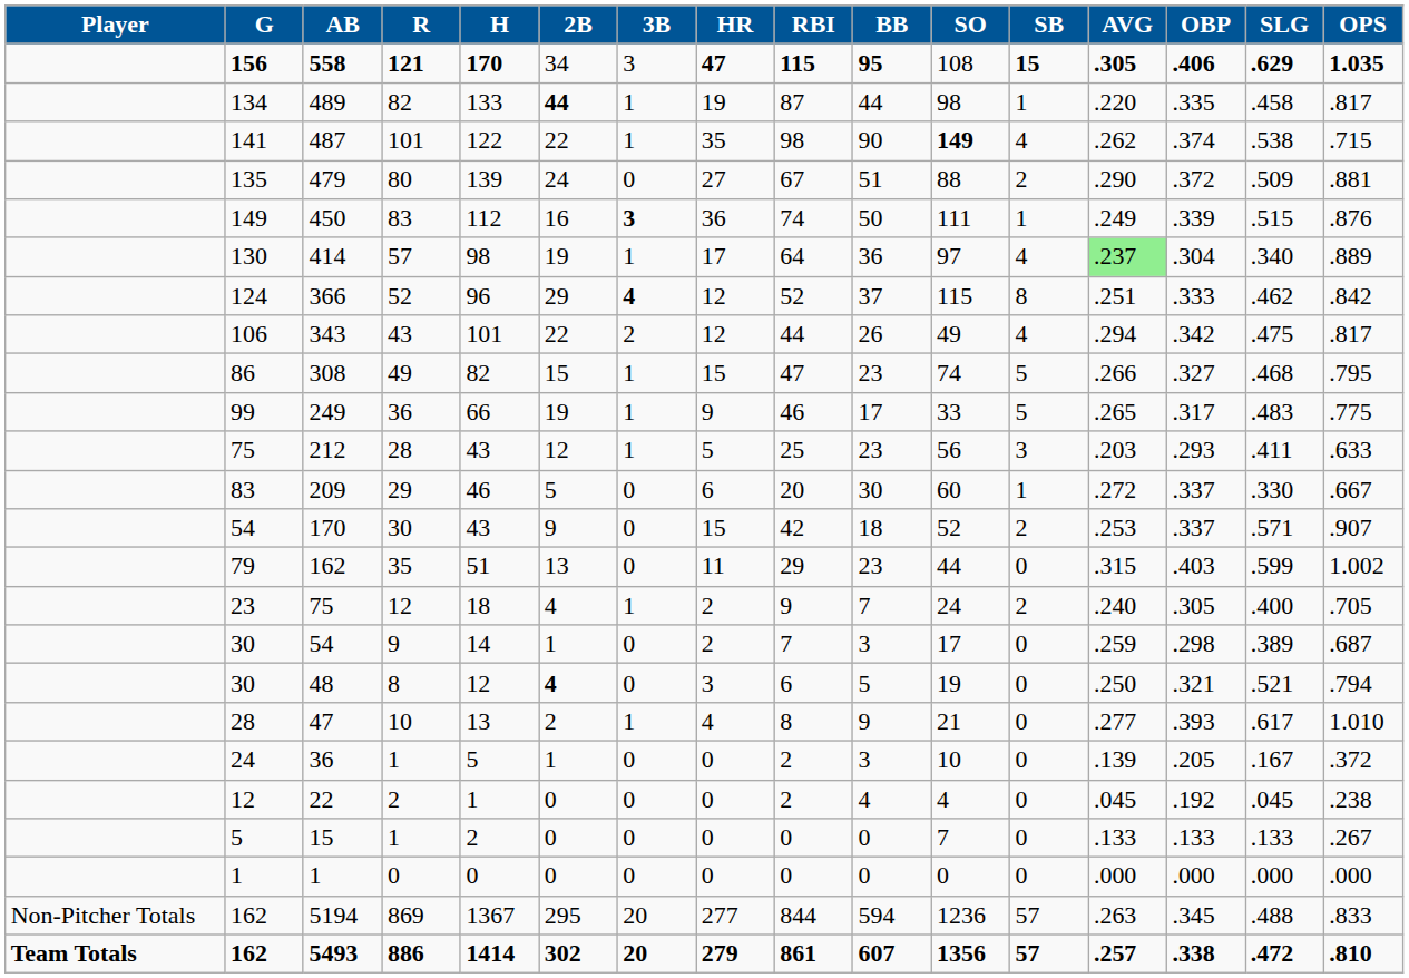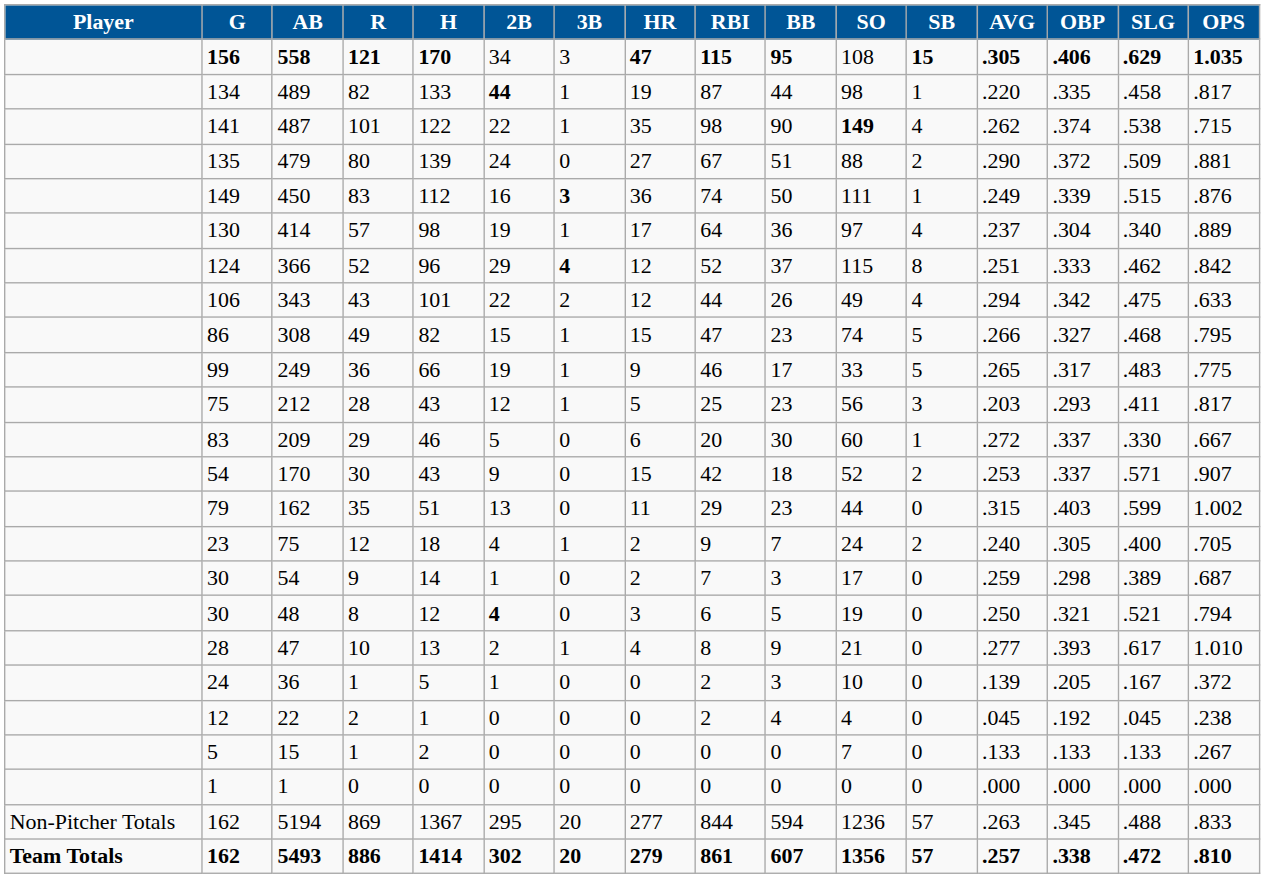 <table class="wikitable sortable">
 <tr>
 <th style="background:#005596; color:#FFF; width:14%;">Player</th>
 <th style="background:#005596; color:#FFF; width:5%;">G</th>
 <th style="background:#005596; color:#FFF; width:5%;">AB</th>
 <th style="background:#005596; color:#FFF; width:5%;">R</th>
 <th style="background:#005596; color:#FFF; width:5%;">H</th>
 <th style="background:#005596; color:#FFF; width:5%;">2B</th>
 <th style="background:#005596; color:#FFF; width:5%;">3B</th>
 <th style="background:#005596; color:#FFF; width:5%;">HR</th>
 <th style="background:#005596; color:#FFF; width:5%;">RBI</th>
 <th style="background:#005596; color:#FFF; width:5%;">BB</th>
 <th style="background:#005596; color:#FFF; width:5%;">SO</th>
 <th style="background:#005596; color:#FFF; width:5%;">SB</th>
 <th style="background:#005596; color:#FFF; width:5%;">AVG</th>
 <th style="background:#005596; color:#FFF; width:5%;">OBP</th>
 <th style="background:#005596; color:#FFF; width:5%;">SLG</th>
 <th style="background:#005596; color:#FFF; width:5%;">OPS</th>
 </tr>
 <tr>
 <td></td>
 <td><strong>156</strong></td>
 <td><strong>558</strong></td>
 <td><strong>121</strong></td>
 <td><strong>170</strong></td>
 <td>34</td>
 <td>3</td>
 <td><strong>47</strong></td>
 <td><strong>115</strong></td>
 <td><strong>95</strong></td>
 <td>108</td>
 <td><strong>15</strong></td>
 <td><strong>.305</strong></td>
 <td><strong>.406</strong></td>
 <td><strong>.629</strong></td>
 <td><strong>1.035</strong></td>
 </tr>
 <tr>
 <td></td>
 <td>134</td>
 <td>489</td>
 <td>82</td>
 <td>133</td>
 <td><strong>44</strong></td>
 <td>1</td>
 <td>19</td>
 <td>87</td>
 <td>44</td>
 <td>98</td>
 <td>1</td>
 <td>.220</td>
 <td>.335</td>
 <td>.458</td>
 <td>.817</td>
 </tr>
 <tr>
 <td></td>
 <td>141</td>
 <td>487</td>
 <td>101</td>
 <td>122</td>
 <td>22</td>
 <td>1</td>
 <td>35</td>
 <td>98</td>
 <td>90</td>
 <td><strong>149</strong></td>
 <td>4</td>
 <td>.262</td>
 <td>.374</td>
 <td>.538</td>
 <td>.715</td>
 </tr>
 <tr>
 <td></td>
 <td>135</td>
 <td>479</td>
 <td>80</td>
 <td>139</td>
 <td>24</td>
 <td>0</td>
 <td>27</td>
 <td>67</td>
 <td>51</td>
 <td>88</td>
 <td>2</td>
 <td>.290</td>
 <td>.372</td>
 <td>.509</td>
 <td>.881</td>
 </tr>
 <tr>
 <td></td>
 <td>149</td>
 <td>450</td>
 <td>83</td>
 <td>112</td>
 <td>16</td>
 <td><strong>3</strong></td>
 <td>36</td>
 <td>74</td>
 <td>50</td>
 <td>111</td>
 <td>1</td>
 <td>.249</td>
 <td>.339</td>
 <td>.515</td>
 <td>.876</td>
 </tr>
 <tr>
 <td></td>
 <td>130</td>
 <td>414</td>
 <td>57</td>
 <td>98</td>
 <td>19</td>
 <td>1</td>
 <td>17</td>
 <td>64</td>
 <td>36</td>
 <td>97</td>
 <td>4</td>
-<td style="background: lightgreen;">.237</td>
+<td>.237</td>
 <td>.304</td>
 <td>.340</td>
 <td>.889</td>
 </tr>
 <tr>
 <td></td>
 <td>124</td>
 <td>366</td>
 <td>52</td>
 <td>96</td>
 <td>29</td>
 <td><strong>4</strong></td>
 <td>12</td>
 <td>52</td>
 <td>37</td>
 <td>115</td>
 <td>8</td>
 <td>.251</td>
 <td>.333</td>
 <td>.462</td>
 <td>.842</td>
 </tr>
 <tr>
 <td></td>
 <td>106</td>
 <td>343</td>
 <td>43</td>
 <td>101</td>
 <td>22</td>
 <td>2</td>
 <td>12</td>
 <td>44</td>
 <td>26</td>
 <td>49</td>
 <td>4</td>
 <td>.294</td>
 <td>.342</td>
 <td>.475</td>
-<td>.817</td>
+<td>.633</td>
 </tr>
 <tr>
 <td></td>
 <td>86</td>
 <td>308</td>
 <td>49</td>
 <td>82</td>
 <td>15</td>
 <td>1</td>
 <td>15</td>
 <td>47</td>
 <td>23</td>
 <td>74</td>
 <td>5</td>
 <td>.266</td>
 <td>.327</td>
 <td>.468</td>
 <td>.795</td>
 </tr>
 <tr>
 <td></td>
 <td>99</td>
 <td>249</td>
 <td>36</td>
 <td>66</td>
 <td>19</td>
 <td>1</td>
 <td>9</td>
 <td>46</td>
 <td>17</td>
 <td>33</td>
 <td>5</td>
 <td>.265</td>
 <td>.317</td>
 <td>.483</td>
 <td>.775</td>
 </tr>
 <tr>
 <td></td>
 <td>75</td>
 <td>212</td>
 <td>28</td>
 <td>43</td>
 <td>12</td>
 <td>1</td>
 <td>5</td>
 <td>25</td>
 <td>23</td>
 <td>56</td>
 <td>3</td>
 <td>.203</td>
 <td>.293</td>
 <td>.411</td>
-<td>.633</td>
+<td>.817</td>
 </tr>
 <tr>
 <td></td>
 <td>83</td>
 <td>209</td>
 <td>29</td>
 <td>46</td>
 <td>5</td>
 <td>0</td>
 <td>6</td>
 <td>20</td>
 <td>30</td>
 <td>60</td>
 <td>1</td>
 <td>.272</td>
 <td>.337</td>
 <td>.330</td>
 <td>.667</td>
 </tr>
 <tr>
 <td></td>
 <td>54</td>
 <td>170</td>
 <td>30</td>
 <td>43</td>
 <td>9</td>
 <td>0</td>
 <td>15</td>
 <td>42</td>
 <td>18</td>
 <td>52</td>
 <td>2</td>
 <td>.253</td>
 <td>.337</td>
 <td>.571</td>
 <td>.907</td>
 </tr>
 <tr>
 <td></td>
 <td>79</td>
 <td>162</td>
 <td>35</td>
 <td>51</td>
 <td>13</td>
 <td>0</td>
 <td>11</td>
 <td>29</td>
 <td>23</td>
 <td>44</td>
 <td>0</td>
 <td>.315</td>
 <td>.403</td>
 <td>.599</td>
 <td>1.002</td>
 </tr>
 <tr>
 <td></td>
 <td>23</td>
 <td>75</td>
 <td>12</td>
 <td>18</td>
 <td>4</td>
 <td>1</td>
 <td>2</td>
 <td>9</td>
 <td>7</td>
 <td>24</td>
 <td>2</td>
 <td>.240</td>
 <td>.305</td>
 <td>.400</td>
 <td>.705</td>
 </tr>
 <tr>
 <td></td>
 <td>30</td>
 <td>54</td>
 <td>9</td>
 <td>14</td>
 <td>1</td>
 <td>0</td>
 <td>2</td>
 <td>7</td>
 <td>3</td>
 <td>17</td>
 <td>0</td>
 <td>.259</td>
 <td>.298</td>
 <td>.389</td>
 <td>.687</td>
 </tr>
 <tr>
 <td></td>
 <td>30</td>
 <td>48</td>
 <td>8</td>
 <td>12</td>
 <td><strong>4</strong></td>
 <td>0</td>
 <td>3</td>
 <td>6</td>
 <td>5</td>
 <td>19</td>
 <td>0</td>
 <td>.250</td>
 <td>.321</td>
 <td>.521</td>
 <td>.794</td>
 </tr>
 <tr>
 <td></td>
 <td>28</td>
 <td>47</td>
 <td>10</td>
 <td>13</td>
 <td>2</td>
 <td>1</td>
 <td>4</td>
 <td>8</td>
 <td>9</td>
 <td>21</td>
 <td>0</td>
 <td>.277</td>
 <td>.393</td>
 <td>.617</td>
 <td>1.010</td>
 </tr>
 <tr>
 <td></td>
 <td>24</td>
 <td>36</td>
 <td>1</td>
 <td>5</td>
 <td>1</td>
 <td>0</td>
 <td>0</td>
 <td>2</td>
 <td>3</td>
 <td>10</td>
 <td>0</td>
 <td>.139</td>
 <td>.205</td>
 <td>.167</td>
 <td>.372</td>
 </tr>
 <tr>
 <td></td>
 <td>12</td>
 <td>22</td>
 <td>2</td>
 <td>1</td>
 <td>0</td>
 <td>0</td>
 <td>0</td>
 <td>2</td>
 <td>4</td>
 <td>4</td>
 <td>0</td>
 <td>.045</td>
 <td>.192</td>
 <td>.045</td>
 <td>.238</td>
 </tr>
 <tr>
 <td></td>
 <td>5</td>
 <td>15</td>
 <td>1</td>
 <td>2</td>
 <td>0</td>
 <td>0</td>
 <td>0</td>
 <td>0</td>
 <td>0</td>
 <td>7</td>
 <td>0</td>
 <td>.133</td>
 <td>.133</td>
 <td>.133</td>
 <td>.267</td>
 </tr>
 <tr>
 <td></td>
 <td>1</td>
 <td>1</td>
 <td>0</td>
 <td>0</td>
 <td>0</td>
 <td>0</td>
 <td>0</td>
 <td>0</td>
 <td>0</td>
 <td>0</td>
 <td>0</td>
 <td>.000</td>
 <td>.000</td>
 <td>.000</td>
 <td>.000</td>
 </tr>
 <tr>
 <td>Non-Pitcher Totals</td>
 <td>162</td>
 <td>5194</td>
 <td>869</td>
 <td>1367</td>
 <td>295</td>
 <td>20</td>
 <td>277</td>
 <td>844</td>
 <td>594</td>
 <td>1236</td>
 <td>57</td>
 <td>.263</td>
 <td>.345</td>
 <td>.488</td>
 <td>.833</td>
 </tr>
 <tr>
 <td><strong>Team Totals</strong></td>
 <td><strong>162</strong></td>
 <td><strong>5493</strong></td>
 <td><strong>886</strong></td>
 <td><strong>1414</strong></td>
 <td><strong>302</strong></td>
 <td><strong>20</strong></td>
 <td><strong>279</strong></td>
 <td><strong>861</strong></td>
 <td><strong>607</strong></td>
 <td><strong>1356</strong></td>
 <td><strong>57</strong></td>
 <td><strong>.257</strong></td>
 <td><strong>.338</strong></td>
 <td><strong>.472</strong></td>
 <td><strong>.810</strong></td>
 </tr>
 </table>
